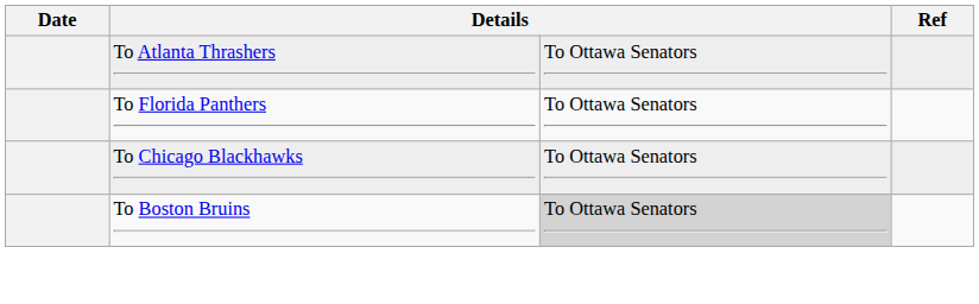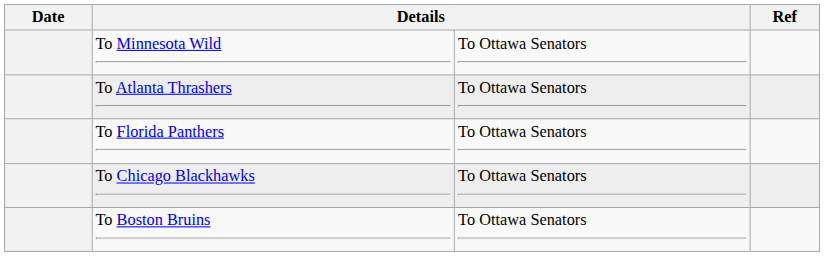 <table class="wikitable plainrowheaders" style="width: 50em;">
 <tr>
 <th scope="col">Date</th>
 <th scope="col" colspan="2">Details</th>
 <th scope="col">Ref</th>
+</tr>
+<tr>
+<th scope="row"></th>
+<td valign="top">To <a href='#'>Minnesota Wild</a> <hr></td>
+<td valign="top">To Ottawa Senators <hr></td>
+<td></td>
 </tr>
 <tr bgcolor="#eeeeee">
 <th scope="row"></th>
 <td valign="top">To <a href='#'>Atlanta Thrashers</a> <hr></td>
 <td valign="top">To Ottawa Senators <hr></td>
 <td></td>
 </tr>
 <tr>
 <th scope="row"></th>
 <td valign="top">To <a href='#'>Florida Panthers</a> <hr></td>
 <td valign="top">To Ottawa Senators <hr></td>
 <td></td>
 </tr>
 <tr bgcolor="#eeeeee">
 <th scope="row"></th>
 <td valign="top">To <a href='#'>Chicago Blackhawks</a> <hr></td>
 <td valign="top">To Ottawa Senators <hr></td>
 <td></td>
 </tr>
 <tr>
 <th scope="row"></th>
 <td valign="top">To <a href='#'>Boston Bruins</a> <hr></td>
-<td valign="top" style="background: lightgrey;">To Ottawa Senators <hr></td>
+<td valign="top">To Ottawa Senators <hr></td>
 <td></td>
 </tr>
 </table>
